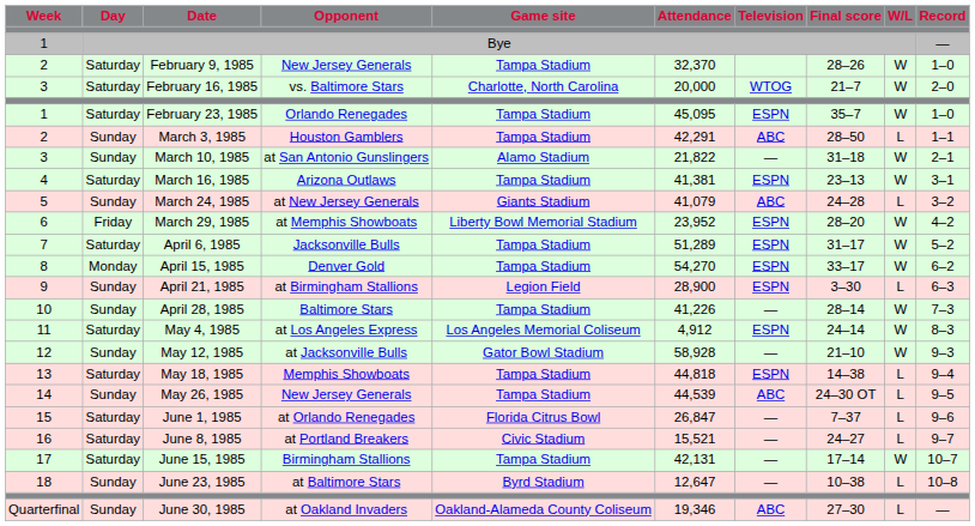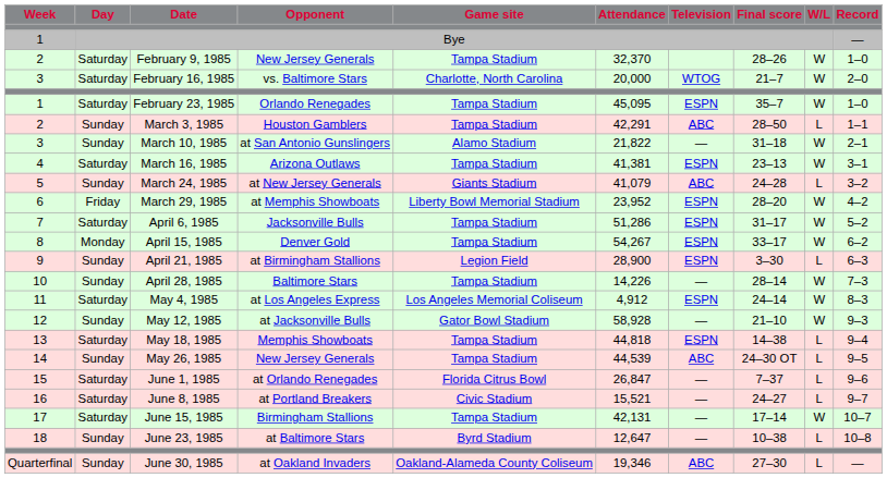 <table class="wikitable">
 <tr>
 <th style="background:#85888B; color:#E00034;">Week</th>
 <th style="background:#85888B; color:#E00034;">Day</th>
 <th style="background:#85888B; color:#E00034;">Date</th>
 <th style="background:#85888B; color:#E00034;">Opponent</th>
 <th style="background:#85888B; color:#E00034;">Game site</th>
 <th style="background:#85888B; color:#E00034;">Attendance</th>
 <th style="background:#85888B; color:#E00034;">Television</th>
 <th style="background:#85888B; color:#E00034;">Final score</th>
 <th style="background:#85888B; color:#E00034;">W/L</th>
 <th style="background:#85888B; color:#E00034;">Record</th>
 </tr>
 <tr style="text-align:center;">
 <td style="background:#85888B; color:#E00034;" colspan=10></td>
 </tr>
 <tr style="text-align:center; background:#BFBFBF;">
 <td>1</td>
 <td colspan=8>Bye</td>
 <td>—</td>
 </tr>
 <tr style="text-align:center; background:#dfd;">
 <td>2</td>
 <td>Saturday</td>
 <td>February 9, 1985</td>
 <td><a href='#'>New Jersey Generals</a></td>
 <td><a href='#'>Tampa Stadium</a></td>
 <td>32,370</td>
 <td></td>
 <td>28–26</td>
 <td>W</td>
 <td>1–0</td>
 </tr>
 <tr style="text-align:center; background:#dfd;">
 <td>3</td>
 <td>Saturday</td>
 <td>February 16, 1985</td>
 <td>vs. <a href='#'>Baltimore Stars</a></td>
 <td><a href='#'>Charlotte, North Carolina</a></td>
 <td>20,000</td>
 <td><a href='#'>WTOG</a></td>
 <td>21–7</td>
 <td>W</td>
 <td>2–0</td>
 </tr>
 <tr style="text-align:center;">
 <td style="background:#85888B; color:#E00034;" colspan=10></td>
 </tr>
 <tr style="text-align:center; background:#dfd;">
 <td>1</td>
 <td>Saturday</td>
 <td>February 23, 1985</td>
 <td><a href='#'>Orlando Renegades</a></td>
 <td><a href='#'>Tampa Stadium</a></td>
 <td>45,095</td>
 <td><a href='#'>ESPN</a></td>
 <td>35–7</td>
 <td>W</td>
 <td>1–0</td>
 </tr>
 <tr style="text-align:center; background:#fdd;">
 <td>2</td>
 <td>Sunday</td>
 <td>March 3, 1985</td>
 <td><a href='#'>Houston Gamblers</a></td>
 <td><a href='#'>Tampa Stadium</a></td>
 <td>42,291</td>
 <td><a href='#'>ABC</a></td>
 <td>28–50</td>
 <td>L</td>
 <td>1–1</td>
 </tr>
 <tr style="text-align:center; background:#dfd;">
 <td>3</td>
 <td>Sunday</td>
 <td>March 10, 1985</td>
 <td>at <a href='#'>San Antonio Gunslingers</a></td>
 <td><a href='#'>Alamo Stadium</a></td>
 <td>21,822</td>
 <td>—</td>
 <td>31–18</td>
 <td>W</td>
 <td>2–1</td>
 </tr>
 <tr style="text-align:center; background:#dfd;">
 <td>4</td>
 <td>Saturday</td>
 <td>March 16, 1985</td>
 <td><a href='#'>Arizona Outlaws</a></td>
 <td><a href='#'>Tampa Stadium</a></td>
 <td>41,381</td>
 <td><a href='#'>ESPN</a></td>
 <td>23–13</td>
 <td>W</td>
 <td>3–1</td>
 </tr>
 <tr style="text-align:center; background:#fdd;">
 <td>5</td>
 <td>Sunday</td>
 <td>March 24, 1985</td>
 <td>at <a href='#'>New Jersey Generals</a></td>
 <td><a href='#'>Giants Stadium</a></td>
 <td>41,079</td>
 <td><a href='#'>ABC</a></td>
 <td>24–28</td>
 <td>L</td>
 <td>3–2</td>
 </tr>
 <tr style="text-align:center; background:#dfd;">
 <td>6</td>
 <td>Friday</td>
 <td>March 29, 1985</td>
 <td>at <a href='#'>Memphis Showboats</a></td>
 <td><a href='#'>Liberty Bowl Memorial Stadium</a></td>
 <td>23,952</td>
 <td><a href='#'>ESPN</a></td>
 <td>28–20</td>
 <td>W</td>
 <td>4–2</td>
 </tr>
 <tr style="text-align:center; background:#dfd;">
 <td>7</td>
 <td>Saturday</td>
 <td>April 6, 1985</td>
 <td><a href='#'>Jacksonville Bulls</a></td>
 <td><a href='#'>Tampa Stadium</a></td>
-<td>51,289</td>
+<td>51,286</td>
 <td><a href='#'>ESPN</a></td>
 <td>31–17</td>
 <td>W</td>
 <td>5–2</td>
 </tr>
 <tr style="text-align:center; background:#dfd;">
 <td>8</td>
 <td>Monday</td>
 <td>April 15, 1985</td>
 <td><a href='#'>Denver Gold</a></td>
 <td><a href='#'>Tampa Stadium</a></td>
-<td>54,270</td>
+<td>54,267</td>
 <td><a href='#'>ESPN</a></td>
 <td>33–17</td>
 <td>W</td>
 <td>6–2</td>
 </tr>
 <tr style="text-align:center; background:#fdd;">
 <td>9</td>
 <td>Sunday</td>
 <td>April 21, 1985</td>
 <td>at <a href='#'>Birmingham Stallions</a></td>
 <td><a href='#'>Legion Field</a></td>
 <td>28,900</td>
 <td><a href='#'>ESPN</a></td>
 <td>3–30</td>
 <td>L</td>
 <td>6–3</td>
 </tr>
 <tr style="text-align:center; background:#dfd;">
 <td>10</td>
 <td>Sunday</td>
 <td>April 28, 1985</td>
 <td><a href='#'>Baltimore Stars</a></td>
 <td><a href='#'>Tampa Stadium</a></td>
-<td>41,226</td>
+<td>14,226</td>
 <td>—</td>
 <td>28–14</td>
 <td>W</td>
 <td>7–3</td>
 </tr>
 <tr style="text-align:center; background:#dfd;">
 <td>11</td>
 <td>Saturday</td>
 <td>May 4, 1985</td>
 <td>at <a href='#'>Los Angeles Express</a></td>
 <td><a href='#'>Los Angeles Memorial Coliseum</a></td>
 <td>4,912</td>
 <td><a href='#'>ESPN</a></td>
 <td>24–14</td>
 <td>W</td>
 <td>8–3</td>
 </tr>
 <tr style="text-align:center; background:#dfd;">
 <td>12</td>
 <td>Sunday</td>
 <td>May 12, 1985</td>
 <td>at <a href='#'>Jacksonville Bulls</a></td>
 <td><a href='#'>Gator Bowl Stadium</a></td>
 <td>58,928</td>
 <td>—</td>
 <td>21–10</td>
 <td>W</td>
 <td>9–3</td>
 </tr>
 <tr style="text-align:center; background:#fdd;">
 <td>13</td>
 <td>Saturday</td>
 <td>May 18, 1985</td>
 <td><a href='#'>Memphis Showboats</a></td>
 <td><a href='#'>Tampa Stadium</a></td>
 <td>44,818</td>
 <td><a href='#'>ESPN</a></td>
 <td>14–38</td>
 <td>L</td>
 <td>9–4</td>
 </tr>
 <tr style="text-align:center; background:#fdd;">
 <td>14</td>
 <td>Sunday</td>
 <td>May 26, 1985</td>
 <td><a href='#'>New Jersey Generals</a></td>
 <td><a href='#'>Tampa Stadium</a></td>
 <td>44,539</td>
 <td><a href='#'>ABC</a></td>
 <td>24–30 OT</td>
 <td>L</td>
 <td>9–5</td>
 </tr>
 <tr style="text-align:center; background:#fdd;">
 <td>15</td>
 <td>Saturday</td>
 <td>June 1, 1985</td>
 <td>at <a href='#'>Orlando Renegades</a></td>
 <td><a href='#'>Florida Citrus Bowl</a></td>
 <td>26,847</td>
 <td>—</td>
 <td>7–37</td>
 <td>L</td>
 <td>9–6</td>
 </tr>
 <tr style="text-align:center; background:#fdd;">
 <td>16</td>
 <td>Saturday</td>
 <td>June 8, 1985</td>
 <td>at <a href='#'>Portland Breakers</a></td>
 <td><a href='#'>Civic Stadium</a></td>
 <td>15,521</td>
 <td>—</td>
 <td>24–27</td>
 <td>L</td>
 <td>9–7</td>
 </tr>
 <tr style="text-align:center; background:#dfd;">
 <td>17</td>
 <td>Saturday</td>
 <td>June 15, 1985</td>
 <td><a href='#'>Birmingham Stallions</a></td>
 <td><a href='#'>Tampa Stadium</a></td>
 <td>42,131</td>
 <td>—</td>
 <td>17–14</td>
 <td>W</td>
 <td>10–7</td>
 </tr>
 <tr style="text-align:center; background:#fdd;">
 <td>18</td>
 <td>Sunday</td>
 <td>June 23, 1985</td>
 <td>at <a href='#'>Baltimore Stars</a></td>
 <td><a href='#'>Byrd Stadium</a></td>
 <td>12,647</td>
 <td>—</td>
 <td>10–38</td>
 <td>L</td>
 <td>10–8</td>
 </tr>
 <tr style="text-align:center;">
 <td style="background:#85888B; color:#E00034;" colspan=10></td>
 </tr>
 <tr style="text-align:center; background:#fdd;">
 <td>Quarterfinal</td>
 <td>Sunday</td>
 <td>June 30, 1985</td>
 <td>at <a href='#'>Oakland Invaders</a></td>
 <td><a href='#'>Oakland-Alameda County Coliseum</a></td>
 <td>19,346</td>
 <td><a href='#'>ABC</a></td>
 <td>27–30</td>
 <td>L</td>
 <td>—</td>
 </tr>
 </table>
